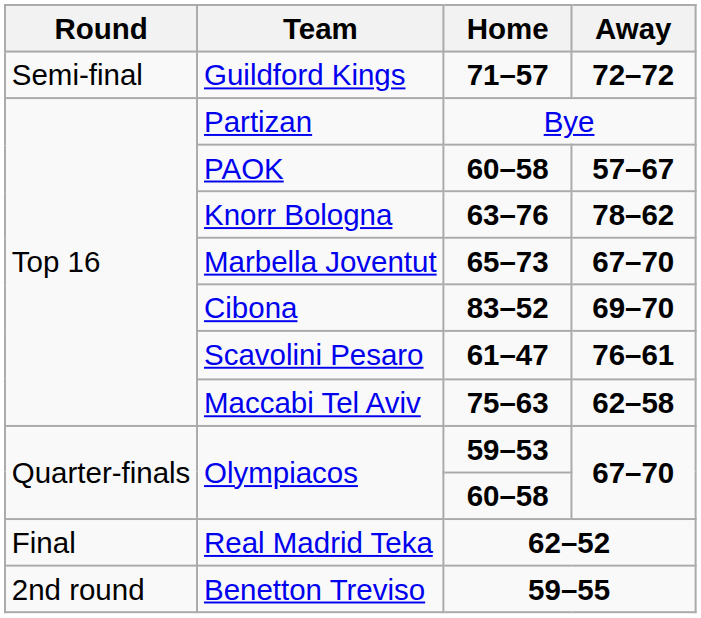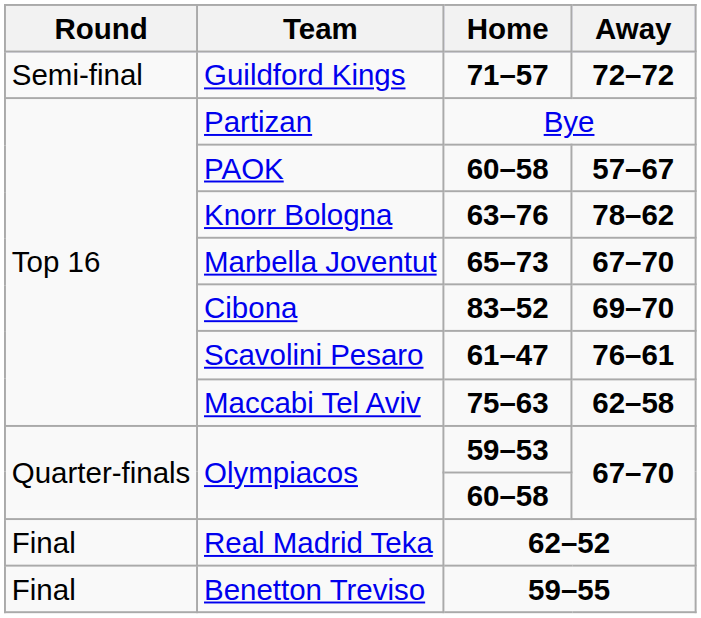 <table class="wikitable" style="text-align: left; font-size:95%">
 <tr style="background:#ccf;">
 <th>Round</th>
 <th>Team</th>
 <th>  Home  </th>
 <th>  Away  </th>
 </tr>
 <tr>
 <td>Semi-final</td>
 <td> <a href='#'>Guildford Kings</a></td>
 <td style="text-align:center;"><strong>71–57</strong></td>
 <td style="text-align:center;"><strong>72–72</strong></td>
 </tr>
 <tr>
 <td rowspan=7>Top 16</td>
 <td> <a href='#'>Partizan</a></td>
 <td colspan="2" style="text-align:center;"><a href='#'>Bye</a></td>
 </tr>
 <tr>
 <td> <a href='#'>PAOK</a></td>
 <td style="text-align:center;"><strong>60–58</strong></td>
 <td style="text-align:center;"><strong>57–67</strong></td>
 </tr>
 <tr>
 <td> <a href='#'>Knorr Bologna</a></td>
 <td style="text-align:center;"><strong>63–76</strong></td>
 <td style="text-align:center;"><strong>78–62</strong></td>
 </tr>
 <tr>
 <td> <a href='#'>Marbella Joventut</a></td>
 <td style="text-align:center;"><strong>65–73</strong></td>
 <td style="text-align:center;"><strong>67–70</strong></td>
 </tr>
 <tr>
 <td> <a href='#'>Cibona</a></td>
 <td style="text-align:center;"><strong>83–52</strong></td>
 <td style="text-align:center;"><strong>69–70</strong></td>
 </tr>
 <tr>
 <td> <a href='#'>Scavolini Pesaro</a></td>
 <td style="text-align:center;"><strong>61–47</strong></td>
 <td style="text-align:center;"><strong>76–61</strong></td>
 </tr>
 <tr>
 <td> <a href='#'>Maccabi Tel Aviv</a></td>
 <td style="text-align:center;"><strong>75–63</strong></td>
 <td style="text-align:center;"><strong>62–58</strong></td>
 </tr>
 <tr>
 <td rowspan=2>Quarter-finals</td>
 <td rowspan=2> <a href='#'>Olympiacos</a></td>
 <td style="text-align:center;"><strong>59–53</strong></td>
 <td rowspan="2" style="text-align:center;"><strong>67–70</strong></td>
 </tr>
 <tr>
 <td style="text-align:center;"><strong>60–58</strong></td>
 </tr>
 <tr>
 <td>Final</td>
 <td> <a href='#'>Real Madrid Teka</a></td>
 <td colspan="2" style="text-align:center;"><strong>62–52</strong></td>
 </tr>
 <tr>
-<td>2nd round</td>
+<td>Final</td>
 <td> <a href='#'>Benetton Treviso</a></td>
 <td colspan="2" style="text-align:center;"><strong>59–55</strong></td>
 </tr>
 </table>
